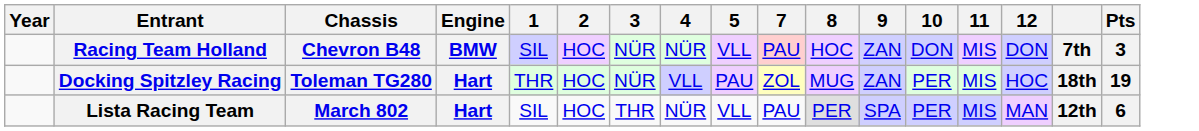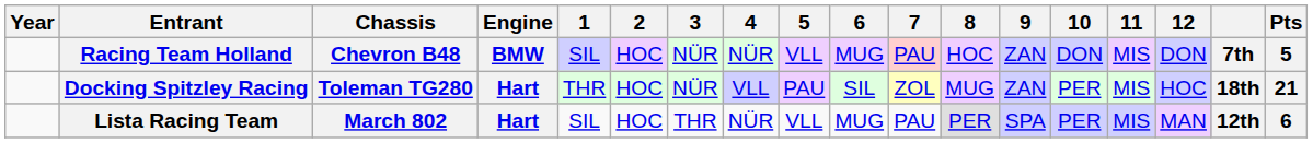 <table class="wikitable" style="text-align:center; font-size:85%">
 <tr>
 <th>Year</th>
 <th>Entrant</th>
 <th>Chassis</th>
 <th>Engine</th>
 <th>1</th>
 <th>2</th>
 <th>3</th>
 <th>4</th>
 <th>5</th>
+<th>6</th>
 <th>7</th>
 <th>8</th>
 <th>9</th>
 <th>10</th>
 <th>11</th>
 <th>12</th>
 <th></th>
 <th>Pts</th>
 </tr>
 <tr>
 <td></td>
 <th nowrap><a href='#'>Racing Team Holland</a></th>
 <th nowrap><a href='#'>Chevron B48</a></th>
 <th nowrap><a href='#'>BMW</a></th>
 <td style="background:#CFCFFF;"><a href='#'>SIL</a><br></td>
 <td style="background:#EFCFFF;"><a href='#'>HOC</a><br></td>
 <td style="background:#DFFFDF;"><a href='#'>NÜR</a><br></td>
 <td style="background:#DFFFDF;"><a href='#'>NÜR</a><br></td>
 <td style="background:#EFCFFF;"><a href='#'>VLL</a><br></td>
+<td style="background:#EFCFFF;"><a href='#'>MUG</a><br></td>
 <td style="background:#FFCFCF;"><a href='#'>PAU</a><br></td>
 <td style="background:#EFCFFF;"><a href='#'>HOC</a><br></td>
 <td style="background:#CFCFFF;"><a href='#'>ZAN</a><br></td>
 <td style="background:#CFCFFF;"><a href='#'>DON</a><br></td>
 <td style="background:#EFCFFF;"><a href='#'>MIS</a><br></td>
 <td style="background:#CFCFFF;"><a href='#'>DON</a><br></td>
 <th>7th</th>
-<th>3</th>
+<th>5</th>
 </tr>
 <tr>
 <td></td>
 <th nowrap><a href='#'>Docking Spitzley Racing</a></th>
 <th nowrap><a href='#'>Toleman TG280</a></th>
 <th nowrap><a href='#'>Hart</a></th>
 <td style="background:#DFFFDF;"><a href='#'>THR</a><br></td>
 <td style="background:#DFFFDF;"><a href='#'>HOC</a><br></td>
 <td style="background:#DFFFDF;"><a href='#'>NÜR</a><br></td>
 <td style="background:#CFCFFF;"><a href='#'>VLL</a><br></td>
 <td style="background:#EFCFFF;"><a href='#'>PAU</a><br></td>
+<td style="background:#DFFFDF;"><a href='#'>SIL</a><br></td>
 <td style="background:#FFFFBF;"><a href='#'>ZOL</a><br></td>
 <td style="background:#EFCFFF;"><a href='#'>MUG</a><br></td>
 <td style="background:#CFCFFF;"><a href='#'>ZAN</a><br></td>
 <td style="background:#DFFFDF;"><a href='#'>PER</a><br></td>
 <td style="background:#DFFFDF;"><a href='#'>MIS</a><br></td>
 <td style="background:#CFCFFF;"><a href='#'>HOC</a><br></td>
 <th>18th</th>
-<th>19</th>
+<th>21</th>
 </tr>
 <tr>
 <td></td>
 <th nowrap>Lista Racing Team</th>
 <th nowrap><a href='#'>March 802</a></th>
 <th nowrap><a href='#'>Hart</a></th>
 <td><a href='#'>SIL</a></td>
 <td><a href='#'>HOC</a></td>
 <td><a href='#'>THR</a></td>
 <td><a href='#'>NÜR</a></td>
 <td><a href='#'>VLL</a></td>
+<td><a href='#'>MUG</a></td>
 <td><a href='#'>PAU</a></td>
 <td style="background:#DFDFDF;"><a href='#'>PER</a><br></td>
 <td style="background:#CFCFFF;"><a href='#'>SPA</a><br></td>
 <td style="background:#CFCFFF;"><a href='#'>PER</a><br></td>
 <td style="background:#CFCFFF;"><a href='#'>MIS</a><br></td>
 <td style="background:#EFCFFF;"><a href='#'>MAN</a><br></td>
 <th>12th</th>
 <th>6</th>
 </tr>
 </table>
